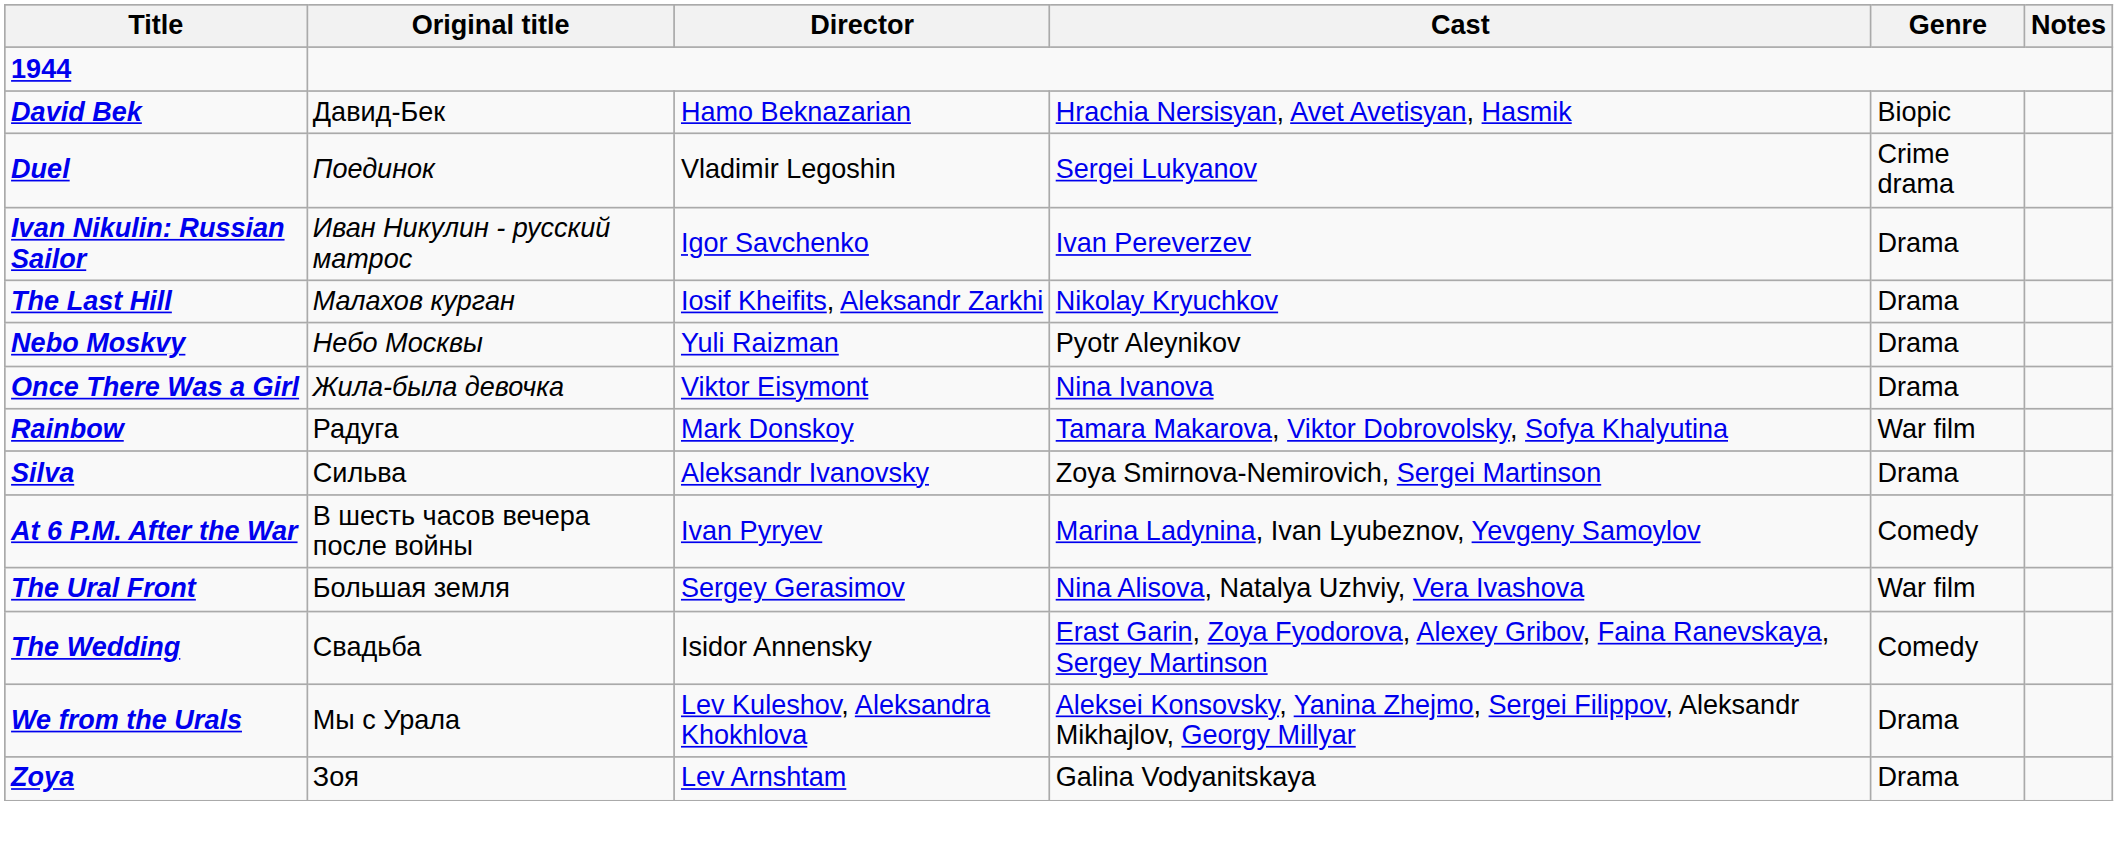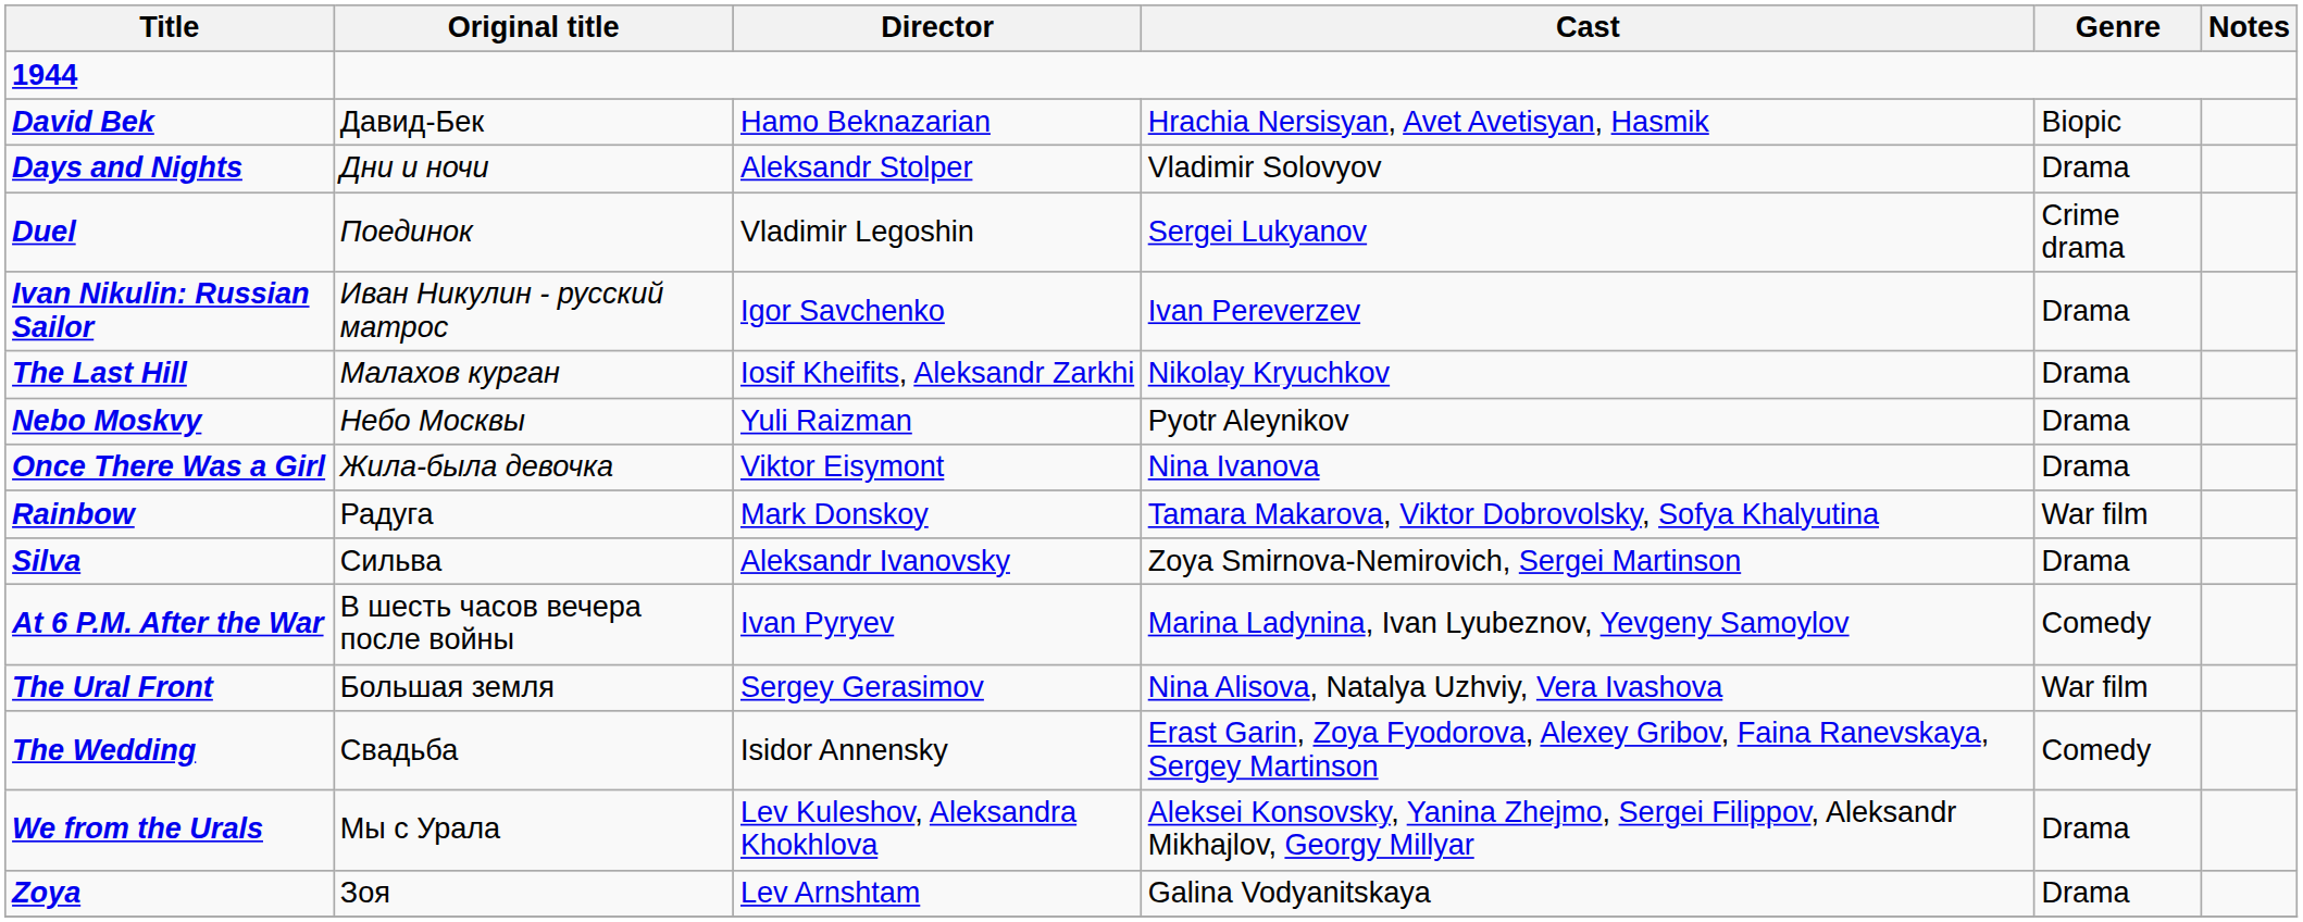 <table class="wikitable">
 <tr>
 <th>Title</th>
 <th>Original title</th>
 <th>Director</th>
 <th>Cast</th>
 <th>Genre</th>
 <th>Notes</th>
 </tr>
 <tr>
 <td><strong><a href='#'>1944</a></strong></td>
 </tr>
 <tr>
 <td><strong><em><a href='#'>David Bek</a></em></strong></td>
 <td>Давид-Бек</td>
 <td><a href='#'>Hamo Beknazarian</a></td>
 <td><a href='#'>Hrachia Nersisyan</a>, <a href='#'>Avet Avetisyan</a>, <a href='#'>Hasmik</a></td>
 <td>Biopic</td>
+<td></td>
+</tr>
+<tr>
+<td><strong><em><a href='#'>Days and Nights</a></em></strong></td>
+<td><em>Дни и ночи</em></td>
+<td><a href='#'>Aleksandr Stolper</a></td>
+<td>Vladimir Solovyov</td>
+<td>Drama</td>
 <td></td>
 </tr>
 <tr>
 <td><strong><em><a href='#'>Duel</a></em></strong></td>
 <td><em>Поединок</em></td>
 <td>Vladimir Legoshin</td>
 <td><a href='#'>Sergei Lukyanov</a></td>
 <td>Crime drama</td>
 <td></td>
 </tr>
 <tr>
 <td><strong><em><a href='#'>Ivan Nikulin: Russian Sailor</a></em></strong></td>
 <td><em>Иван Никулин - русский матрос</em></td>
 <td><a href='#'>Igor Savchenko</a></td>
 <td><a href='#'>Ivan Pereverzev</a></td>
 <td>Drama</td>
 <td></td>
 </tr>
 <tr>
 <td><strong><em><a href='#'>The Last Hill</a></em></strong></td>
 <td><em>Малахов курган</em></td>
 <td><a href='#'>Iosif Kheifits</a>, <a href='#'>Aleksandr Zarkhi</a></td>
 <td><a href='#'>Nikolay Kryuchkov</a></td>
 <td>Drama</td>
 <td></td>
 </tr>
 <tr>
 <td><strong><em><a href='#'>Nebo Moskvy</a></em></strong></td>
 <td><em>Небо Москвы</em></td>
 <td><a href='#'>Yuli Raizman</a></td>
 <td>Pyotr Aleynikov</td>
 <td>Drama</td>
 <td></td>
 </tr>
 <tr>
 <td><strong><em><a href='#'>Once There Was a Girl</a></em></strong></td>
 <td><em>Жила-была девочка</em></td>
 <td><a href='#'>Viktor Eisymont</a></td>
 <td><a href='#'>Nina Ivanova</a></td>
 <td>Drama</td>
 <td></td>
 </tr>
 <tr>
 <td><strong><em><a href='#'>Rainbow</a></em></strong></td>
 <td>Радуга</td>
 <td><a href='#'>Mark Donskoy</a></td>
 <td><a href='#'>Tamara Makarova</a>,  <a href='#'>Viktor Dobrovolsky</a>, <a href='#'>Sofya Khalyutina</a></td>
 <td>War film</td>
 <td></td>
 </tr>
 <tr>
 <td><strong><em><a href='#'>Silva</a></em></strong></td>
 <td>Сильва</td>
 <td><a href='#'>Aleksandr Ivanovsky</a></td>
 <td>Zoya Smirnova-Nemirovich, <a href='#'>Sergei Martinson</a></td>
 <td>Drama</td>
 <td></td>
 </tr>
 <tr>
 <td><strong><em><a href='#'>At 6 P.M. After the War</a></em></strong></td>
 <td>В шесть часов вечера после войны</td>
 <td><a href='#'>Ivan Pyryev</a></td>
 <td><a href='#'>Marina Ladynina</a>, Ivan Lyubeznov, <a href='#'>Yevgeny Samoylov</a></td>
 <td>Comedy</td>
 <td></td>
 </tr>
 <tr>
 <td><strong><em><a href='#'>The Ural Front</a></em></strong></td>
 <td>Большая земля</td>
 <td><a href='#'>Sergey Gerasimov</a></td>
 <td><a href='#'>Nina Alisova</a>, Natalya Uzhviy, <a href='#'>Vera Ivashova</a></td>
 <td>War film</td>
 <td></td>
 </tr>
 <tr>
 <td><strong><em><a href='#'>The Wedding</a></em></strong></td>
 <td>Свадьба</td>
 <td>Isidor Annensky</td>
 <td><a href='#'>Erast Garin</a>,  <a href='#'>Zoya Fyodorova</a>,  <a href='#'>Alexey Gribov</a>,  <a href='#'>Faina Ranevskaya</a>, <a href='#'>Sergey Martinson</a></td>
 <td>Comedy</td>
 <td></td>
 </tr>
 <tr>
 <td><strong><em><a href='#'>We from the Urals</a></em></strong></td>
 <td>Мы с Урала</td>
 <td><a href='#'>Lev Kuleshov</a>, <a href='#'>Aleksandra Khokhlova</a></td>
 <td><a href='#'>Aleksei Konsovsky</a>, <a href='#'>Yanina Zhejmo</a>, <a href='#'>Sergei Filippov</a>, Aleksandr Mikhajlov, <a href='#'>Georgy Millyar</a></td>
 <td>Drama</td>
 <td></td>
 </tr>
 <tr>
 <td><strong><em><a href='#'>Zoya</a></em></strong></td>
 <td>Зоя</td>
 <td><a href='#'>Lev Arnshtam</a></td>
 <td>Galina Vodyanitskaya</td>
 <td>Drama</td>
 <td></td>
 </tr>
 <tr>
 </tr>
 </table>
